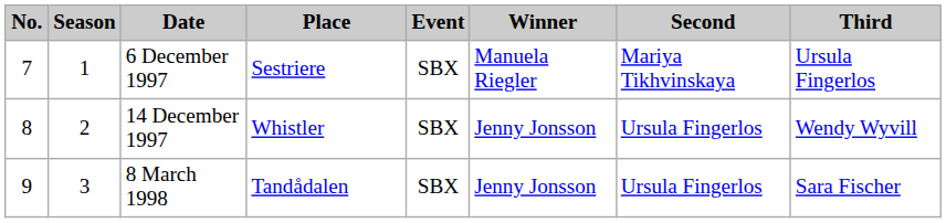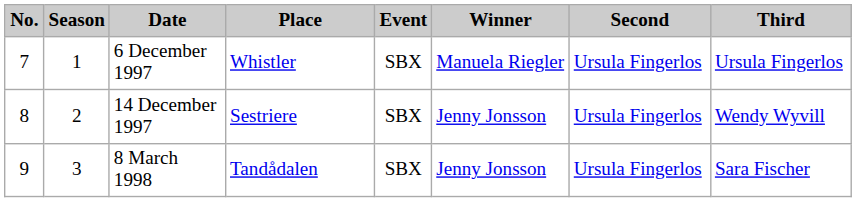 <table class="wikitable plainrowheaders" style="background:#fff; font-size:86%; border:grey solid 1px; border-collapse:collapse;">
 <tr style="background:#ccc; text-align:center;">
 <th scope="col" style="background:#ccc; width:25px;">No.</th>
 <th scope="col" style="background:#ccc; width:30px;">Season</th>
 <th scope="col" style="background:#ccc; width:120px;">Date</th>
 <th scope="col" style="background:#ccc; width:180px;">Place</th>
 <th scope="col" style="background:#ccc; width:15px;">Event</th>
 <th scope="col" style="background:#ccc; width:185px;">Winner</th>
 <th scope="col" style="background:#ccc; width:185px;">Second</th>
 <th scope="col" style="background:#ccc; width:185px;">Third</th>
 </tr>
 <tr>
 <td align=center>7</td>
 <td align=center>1</td>
 <td>6 December 1997</td>
-<td> <a href='#'>Sestriere</a></td>
+<td> <a href='#'>Whistler</a></td>
 <td align=center>SBX</td>
 <td> <a href='#'>Manuela Riegler</a></td>
-<td> <a href='#'>Mariya Tikhvinskaya</a></td>
+<td> <a href='#'>Ursula Fingerlos</a></td>
 <td> <a href='#'>Ursula Fingerlos</a></td>
 </tr>
 <tr>
 <td align=center>8</td>
 <td align=center>2</td>
 <td>14 December 1997</td>
-<td> <a href='#'>Whistler</a></td>
+<td> <a href='#'>Sestriere</a></td>
 <td align=center>SBX</td>
 <td> <a href='#'>Jenny Jonsson</a></td>
 <td> <a href='#'>Ursula Fingerlos</a></td>
 <td> <a href='#'>Wendy Wyvill</a></td>
 </tr>
 <tr>
 <td align=center>9</td>
 <td align=center>3</td>
 <td>8 March 1998</td>
 <td> <a href='#'>Tandådalen</a></td>
 <td align=center>SBX</td>
 <td> <a href='#'>Jenny Jonsson</a></td>
 <td> <a href='#'>Ursula Fingerlos</a></td>
 <td> <a href='#'>Sara Fischer</a></td>
 </tr>
 </table>
